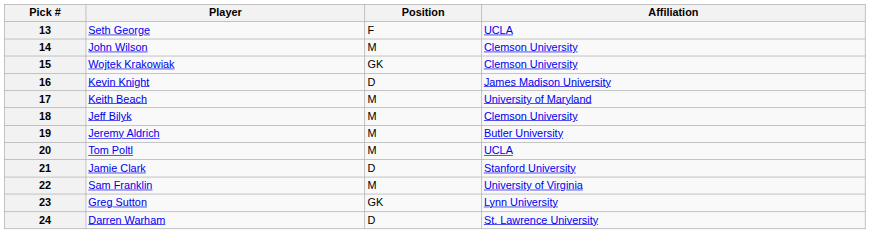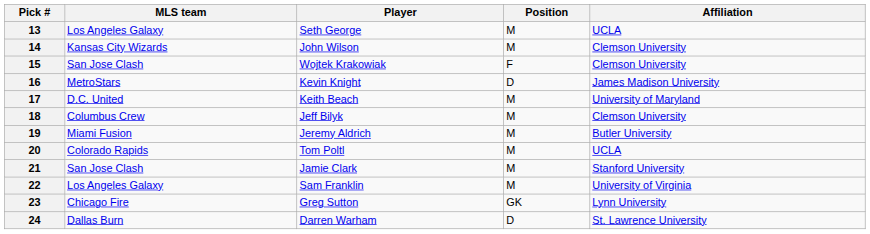 <table class="wikitable sortable" style="width:80%">
 <tr>
 <th width=7%>Pick #</th>
+<th width=27%>MLS team</th>
 <th width=24%>Player</th>
 <th width=10%>Position</th>
 <th width=33%>Affiliation</th>
 </tr>
 <tr>
 <th>13</th>
+<td><a href='#'>Los Angeles Galaxy</a></td>
 <td><a href='#'>Seth George</a></td>
-<td>F</td>
+<td>M</td>
 <td><a href='#'>UCLA</a></td>
 </tr>
 <tr>
 <th>14</th>
+<td><a href='#'>Kansas City Wizards</a></td>
 <td><a href='#'>John Wilson</a></td>
 <td>M</td>
 <td><a href='#'>Clemson University</a></td>
 </tr>
 <tr>
 <th>15</th>
+<td><a href='#'>San Jose Clash</a></td>
 <td><a href='#'>Wojtek Krakowiak</a></td>
-<td>GK</td>
+<td>F</td>
 <td><a href='#'>Clemson University</a></td>
 </tr>
 <tr>
 <th>16</th>
+<td><a href='#'>MetroStars</a></td>
 <td><a href='#'>Kevin Knight</a></td>
 <td>D</td>
 <td><a href='#'>James Madison University</a></td>
 </tr>
 <tr>
 <th>17</th>
+<td><a href='#'>D.C. United</a></td>
 <td><a href='#'>Keith Beach</a></td>
 <td>M</td>
 <td><a href='#'>University of Maryland</a></td>
 </tr>
 <tr>
 <th>18</th>
+<td><a href='#'>Columbus Crew</a></td>
 <td><a href='#'>Jeff Bilyk</a></td>
 <td>M</td>
 <td><a href='#'>Clemson University</a></td>
 </tr>
 <tr>
 <th>19</th>
+<td><a href='#'>Miami Fusion</a></td>
 <td><a href='#'>Jeremy Aldrich</a></td>
 <td>M</td>
 <td><a href='#'>Butler University</a></td>
 </tr>
 <tr>
 <th>20</th>
+<td><a href='#'>Colorado Rapids</a></td>
 <td><a href='#'>Tom Poltl</a></td>
 <td>M</td>
 <td><a href='#'>UCLA</a></td>
 </tr>
 <tr>
 <th>21</th>
+<td><a href='#'>San Jose Clash</a> </td>
 <td><a href='#'>Jamie Clark</a></td>
-<td>D</td>
+<td>M</td>
 <td><a href='#'>Stanford University</a></td>
 </tr>
 <tr>
 <th>22</th>
+<td><a href='#'>Los Angeles Galaxy</a></td>
 <td><a href='#'>Sam Franklin</a></td>
 <td>M</td>
 <td><a href='#'>University of Virginia</a></td>
 </tr>
 <tr>
 <th>23</th>
+<td><a href='#'>Chicago Fire</a></td>
 <td><a href='#'>Greg Sutton</a></td>
 <td>GK</td>
 <td><a href='#'>Lynn University</a></td>
 </tr>
 <tr>
 <th>24</th>
+<td><a href='#'>Dallas Burn</a></td>
 <td><a href='#'>Darren Warham</a></td>
 <td>D</td>
 <td><a href='#'>St. Lawrence University</a></td>
 </tr>
 </table>
